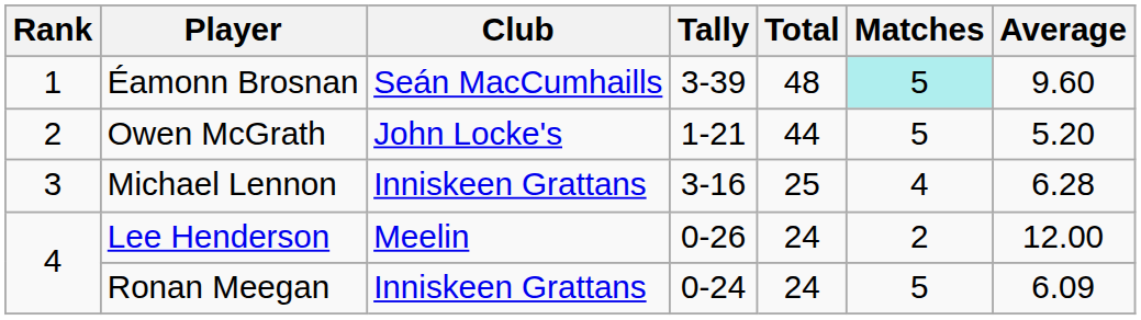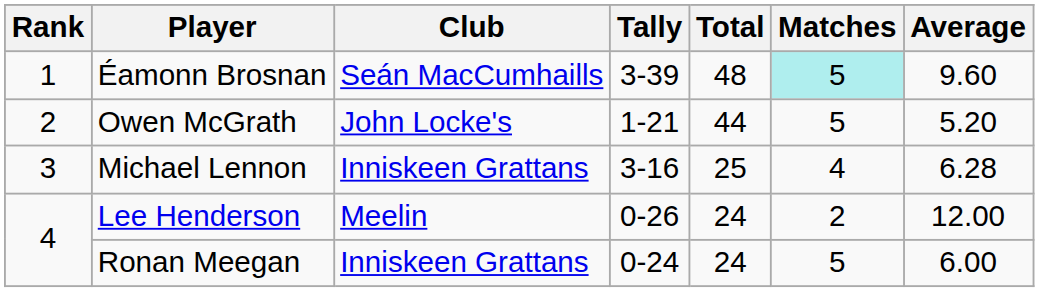 <table class="wikitable">
 <tr>
 <th>Rank</th>
 <th>Player</th>
 <th>Club</th>
 <th>Tally</th>
 <th>Total</th>
 <th>Matches</th>
 <th>Average</th>
 </tr>
 <tr>
 <td rowspan="1" style="text-align:center;">1</td>
 <td>Éamonn Brosnan</td>
 <td><a href='#'>Seán MacCumhaills</a></td>
 <td align=center>3-39</td>
 <td align=center>48</td>
 <td align=center style="background: paleturquoise;">5</td>
 <td align=center>9.60</td>
 </tr>
 <tr>
 <td rowspan="1" style="text-align:center;">2</td>
 <td>Owen McGrath</td>
 <td><a href='#'>John Locke's</a></td>
 <td align=center>1-21</td>
 <td align=center>44</td>
 <td align=center>5</td>
 <td align=center>5.20</td>
 </tr>
 <tr>
 <td rowspan="1" style="text-align:center;">3</td>
 <td>Michael Lennon</td>
 <td><a href='#'>Inniskeen Grattans</a></td>
 <td align=center>3-16</td>
 <td align=center>25</td>
 <td align=center>4</td>
 <td align=center>6.28</td>
 </tr>
 <tr>
 <td rowspan="2" style="text-align:center;">4</td>
 <td><a href='#'>Lee Henderson</a></td>
 <td><a href='#'>Meelin</a></td>
 <td align=center>0-26</td>
 <td align=center>24</td>
 <td align=center>2</td>
 <td align=center>12.00</td>
 </tr>
 <tr>
 <td>Ronan Meegan</td>
 <td><a href='#'>Inniskeen Grattans</a></td>
 <td align=center>0-24</td>
 <td align=center>24</td>
 <td align=center>5</td>
-<td align=center>6.09</td>
+<td align=center>6.00</td>
 </tr>
 </table>
